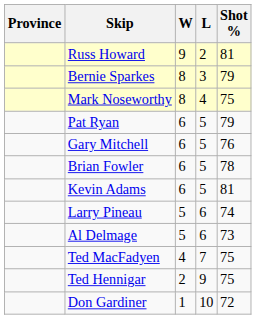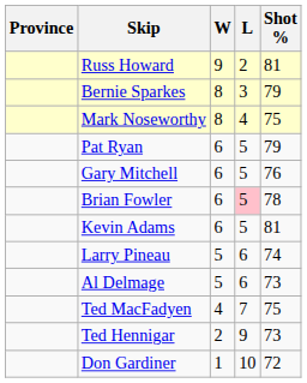 <table class="wikitable">
 <tr>
 <th>Province</th>
 <th>Skip</th>
 <th>W</th>
 <th>L</th>
 <th>Shot <br> %</th>
 </tr>
 <tr bgcolor=#ffffcc>
 <td></td>
 <td><a href='#'>Russ Howard</a></td>
 <td>9</td>
 <td>2</td>
 <td>81</td>
 </tr>
 <tr bgcolor=#ffffcc>
 <td></td>
 <td><a href='#'>Bernie Sparkes</a></td>
 <td>8</td>
 <td>3</td>
 <td>79</td>
 </tr>
 <tr bgcolor=#ffffcc>
 <td></td>
 <td><a href='#'>Mark Noseworthy</a></td>
 <td>8</td>
 <td>4</td>
 <td>75</td>
 </tr>
 <tr>
 <td></td>
 <td><a href='#'>Pat Ryan</a></td>
 <td>6</td>
 <td>5</td>
 <td>79</td>
 </tr>
 <tr>
 <td></td>
 <td><a href='#'>Gary Mitchell</a></td>
 <td>6</td>
 <td>5</td>
 <td>76</td>
 </tr>
 <tr>
 <td></td>
 <td><a href='#'>Brian Fowler</a></td>
 <td>6</td>
-<td>5</td>
+<td style="background: pink;">5</td>
 <td>78</td>
 </tr>
 <tr>
 <td></td>
 <td><a href='#'>Kevin Adams</a></td>
 <td>6</td>
 <td>5</td>
 <td>81</td>
 </tr>
 <tr>
 <td></td>
 <td><a href='#'>Larry Pineau</a></td>
 <td>5</td>
 <td>6</td>
 <td>74</td>
 </tr>
 <tr>
 <td></td>
 <td><a href='#'>Al Delmage</a></td>
 <td>5</td>
 <td>6</td>
 <td>73</td>
 </tr>
 <tr>
 <td></td>
 <td><a href='#'>Ted MacFadyen</a></td>
 <td>4</td>
 <td>7</td>
 <td>75</td>
 </tr>
 <tr>
 <td></td>
 <td><a href='#'>Ted Hennigar</a></td>
 <td>2</td>
 <td>9</td>
-<td>75</td>
+<td>73</td>
 </tr>
 <tr>
 <td></td>
 <td><a href='#'>Don Gardiner</a></td>
 <td>1</td>
 <td>10</td>
 <td>72</td>
 </tr>
 </table>
